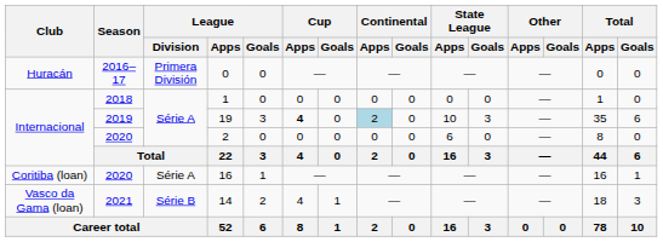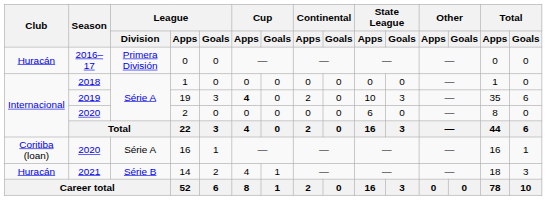 <table class="wikitable" style="text-align: center;">
 <tr>
 <th rowspan="2">Club</th>
 <th rowspan="2">Season</th>
 <th colspan="3">League</th>
 <th colspan="2">Cup</th>
 <th colspan="2">Continental</th>
 <th colspan="2">State League</th>
 <th colspan="2">Other</th>
 <th colspan="2">Total</th>
 </tr>
 <tr>
 <th>Division</th>
 <th>Apps</th>
 <th>Goals</th>
 <th>Apps</th>
 <th>Goals</th>
 <th>Apps</th>
 <th>Goals</th>
 <th>Apps</th>
 <th>Goals</th>
 <th>Apps</th>
 <th>Goals</th>
 <th>Apps</th>
 <th>Goals</th>
 </tr>
 <tr>
 <td rowspan="1" align="center"><a href='#'>Huracán</a></td>
 <td><a href='#'>2016–17</a></td>
 <td rowspan="1"><a href='#'>Primera División</a></td>
 <td>0</td>
 <td>0</td>
 <td colspan="2">—</td>
 <td colspan="2">—</td>
 <td colspan="2">—</td>
 <td colspan="2">—</td>
 <td>0</td>
 <td>0</td>
 </tr>
 <tr>
 <td rowspan="4" align="center"><a href='#'>Internacional</a></td>
 <td><a href='#'>2018</a></td>
 <td rowspan="3"><a href='#'>Série A</a></td>
 <td>1</td>
 <td>0</td>
 <td>0</td>
 <td>0</td>
 <td>0</td>
 <td>0</td>
 <td>0</td>
 <td>0</td>
 <td colspan="2">—</td>
 <td>1</td>
 <td>0</td>
 </tr>
 <tr>
 <td><a href='#'>2019</a></td>
 <td>19</td>
 <td>3</td>
 <td><strong>4</strong></td>
 <td>0</td>
-<td style="background: lightblue;">2</td>
+<td>2</td>
 <td>0</td>
 <td>10</td>
 <td>3</td>
 <td colspan="2">—</td>
 <td>35</td>
 <td>6</td>
 </tr>
 <tr>
 <td><a href='#'>2020</a></td>
 <td>2</td>
 <td>0</td>
 <td>0</td>
 <td>0</td>
 <td>0</td>
 <td>0</td>
 <td>6</td>
 <td>0</td>
 <td colspan="2">—</td>
 <td>8</td>
 <td>0</td>
 </tr>
 <tr>
 <th colspan="2">Total</th>
 <th>22</th>
 <th>3</th>
 <th>4</th>
 <th>0</th>
 <th>2</th>
 <th>0</th>
 <th>16</th>
 <th>3</th>
 <th colspan="2">—</th>
 <th>44</th>
 <th>6</th>
 </tr>
 <tr>
 <td rowspan="1" align="center"><a href='#'>Coritiba</a> (loan)</td>
 <td><a href='#'>2020</a></td>
 <td>Série A</td>
 <td>16</td>
 <td>1</td>
 <td colspan="2">—</td>
 <td colspan="2">—</td>
 <td colspan="2">—</td>
 <td colspan="2">—</td>
 <td>16</td>
 <td>1</td>
 </tr>
 <tr>
-<td rowspan="1" align="center"><a href='#'>Vasco da Gama</a> (loan)</td>
+<td rowspan="1" align="center"><a href='#'>Huracán</a></td>
 <td><a href='#'>2021</a></td>
 <td><a href='#'>Série B</a></td>
 <td>14</td>
 <td>2</td>
 <td>4</td>
 <td>1</td>
 <td colspan="2">—</td>
 <td colspan="2">—</td>
 <td colspan="2">—</td>
 <td>18</td>
 <td>3</td>
 </tr>
 <tr>
 <th colspan="3">Career total</th>
 <th>52</th>
 <th>6</th>
 <th>8</th>
 <th>1</th>
 <th>2</th>
 <th>0</th>
 <th>16</th>
 <th>3</th>
 <th>0</th>
 <th>0</th>
 <th>78</th>
 <th>10</th>
 </tr>
 </table>
